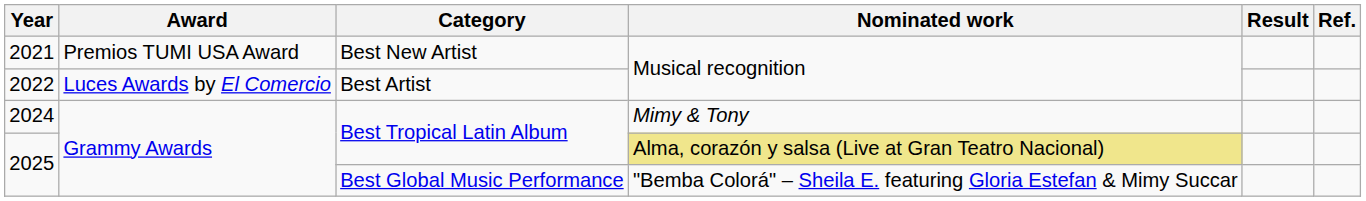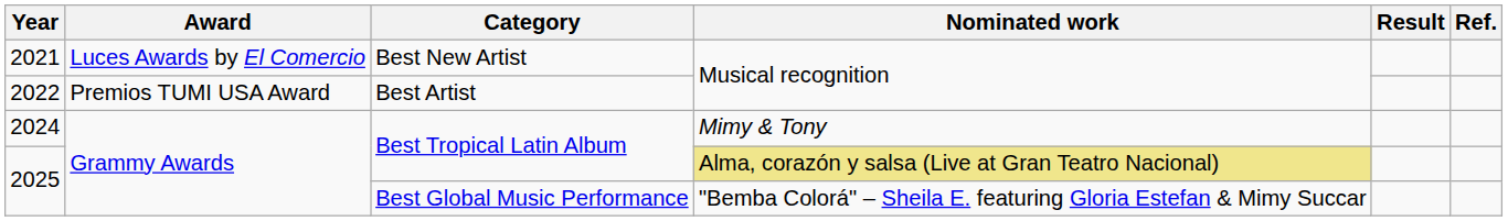 <table class="wikitable">
 <tr>
 <th>Year</th>
 <th>Award</th>
 <th>Category</th>
 <th>Nominated work</th>
 <th>Result</th>
 <th>Ref.</th>
 </tr>
 <tr>
 <td>2021</td>
-<td>Premios TUMI USA Award</td>
+<td><a href='#'>Luces Awards</a> by <em><a href='#'>El Comercio</a></em></td>
 <td>Best New Artist</td>
 <td rowspan="2">Musical recognition</td>
 <td></td>
 <td></td>
 </tr>
 <tr>
 <td>2022</td>
-<td><a href='#'>Luces Awards</a> by <em><a href='#'>El Comercio</a></em></td>
+<td>Premios TUMI USA Award</td>
 <td>Best Artist</td>
 <td></td>
 <td></td>
 </tr>
 <tr>
 <td>2024</td>
 <td rowspan="3"><a href='#'>Grammy Awards</a></td>
 <td rowspan="2"><a href='#'>Best Tropical Latin Album</a></td>
 <td><em>Mimy & Tony</em></td>
 <td></td>
 <td></td>
 </tr>
 <tr>
 <td rowspan="2">2025</td>
 <td style="background: khaki;">Alma, corazón y salsa (Live at Gran Teatro Nacional)</td>
 <td></td>
 <td></td>
 </tr>
 <tr>
 <td><a href='#'>Best Global Music Performance</a></td>
 <td>"Bemba Colorá" – <a href='#'>Sheila E.</a> featuring <a href='#'>Gloria Estefan</a> & Mimy Succar</td>
 <td></td>
 <td></td>
 </tr>
 </table>
